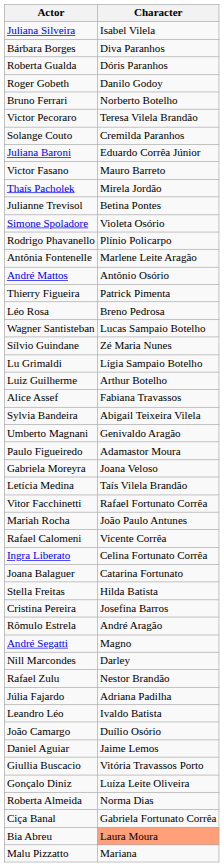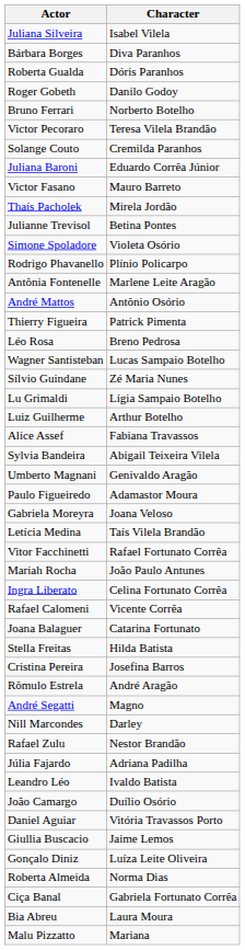 <table class="wikitable">
 <tr>
 <th>Actor</th>
 <th>Character</th>
 </tr>
 <tr>
 <td><a href='#'>Juliana Silveira</a></td>
 <td>Isabel Vilela</td>
 </tr>
 <tr>
 <td>Bárbara Borges</td>
 <td>Diva Paranhos</td>
 </tr>
 <tr>
 <td>Roberta Gualda</td>
 <td>Dóris Paranhos</td>
 </tr>
 <tr>
 <td>Roger Gobeth</td>
 <td>Danilo Godoy</td>
 </tr>
 <tr>
 <td>Bruno Ferrari</td>
 <td>Norberto Botelho</td>
 </tr>
 <tr>
 <td>Victor Pecoraro</td>
 <td>Teresa Vilela Brandão</td>
 </tr>
 <tr>
 <td>Solange Couto</td>
 <td>Cremilda Paranhos</td>
 </tr>
 <tr>
 <td><a href='#'>Juliana Baroni</a></td>
 <td>Eduardo Corrêa Júnior</td>
 </tr>
 <tr>
 <td>Victor Fasano</td>
 <td>Mauro Barreto</td>
 </tr>
 <tr>
 <td><a href='#'>Thaís Pacholek</a></td>
 <td>Mirela Jordão</td>
 </tr>
 <tr>
 <td>Julianne Trevisol</td>
 <td>Betina Pontes</td>
 </tr>
 <tr>
 <td><a href='#'>Simone Spoladore</a></td>
 <td>Violeta Osório</td>
 </tr>
 <tr>
 <td>Rodrigo Phavanello</td>
 <td>Plínio Policarpo</td>
 </tr>
 <tr>
 <td>Antônia Fontenelle</td>
 <td>Marlene Leite Aragão</td>
 </tr>
 <tr>
 <td><a href='#'>André Mattos</a></td>
 <td>Antônio Osório</td>
 </tr>
 <tr>
 <td>Thierry Figueira</td>
 <td>Patrick Pimenta</td>
 </tr>
 <tr>
 <td>Léo Rosa</td>
 <td>Breno Pedrosa</td>
 </tr>
 <tr>
 <td>Wagner Santisteban</td>
 <td>Lucas Sampaio Botelho</td>
 </tr>
 <tr>
 <td>Sílvio Guindane</td>
 <td>Zé Maria Nunes</td>
 </tr>
 <tr>
 <td>Lu Grimaldi</td>
 <td>Lígia Sampaio Botelho</td>
 </tr>
 <tr>
 <td>Luiz Guilherme</td>
 <td>Arthur Botelho</td>
 </tr>
 <tr>
 <td>Alice Assef</td>
 <td>Fabiana Travassos</td>
 </tr>
 <tr>
 <td>Sylvia Bandeira</td>
 <td>Abigail Teixeira Vilela</td>
 </tr>
 <tr>
 <td>Umberto Magnani</td>
 <td>Genivaldo Aragão</td>
 </tr>
 <tr>
 <td>Paulo Figueiredo</td>
 <td>Adamastor Moura</td>
 </tr>
 <tr>
 <td>Gabriela Moreyra</td>
 <td>Joana Veloso</td>
 </tr>
 <tr>
 <td>Letícia Medina</td>
 <td>Taís Vilela Brandão</td>
 </tr>
 <tr>
 <td>Vitor Facchinetti</td>
 <td>Rafael Fortunato Corrêa</td>
 </tr>
 <tr>
 <td>Mariah Rocha</td>
 <td>João Paulo Antunes</td>
 </tr>
 <tr>
+<td><a href='#'>Ingra Liberato</a></td>
+<td>Celina Fortunato Corrêa</td>
+</tr>
+<tr>
 <td>Rafael Calomeni</td>
 <td>Vicente Corrêa</td>
-</tr>
-<tr>
-<td><a href='#'>Ingra Liberato</a></td>
-<td>Celina Fortunato Corrêa</td>
 </tr>
 <tr>
 <td>Joana Balaguer</td>
 <td>Catarina Fortunato</td>
 </tr>
 <tr>
 <td>Stella Freitas</td>
 <td>Hilda Batista</td>
 </tr>
 <tr>
 <td>Cristina Pereira</td>
 <td>Josefina Barros</td>
 </tr>
 <tr>
 <td>Rômulo Estrela</td>
 <td>André Aragão</td>
 </tr>
 <tr>
 <td><a href='#'>André Segatti</a></td>
 <td>Magno</td>
 </tr>
 <tr>
 <td>Nill Marcondes</td>
 <td>Darley</td>
 </tr>
 <tr>
 <td>Rafael Zulu</td>
 <td>Nestor Brandão</td>
 </tr>
 <tr>
 <td>Júlia Fajardo</td>
 <td>Adriana Padilha</td>
 </tr>
 <tr>
 <td>Leandro Léo</td>
 <td>Ivaldo Batista</td>
 </tr>
 <tr>
 <td>João Camargo</td>
 <td>Duílio Osório</td>
 </tr>
 <tr>
 <td>Daniel Aguiar</td>
-<td>Jaime Lemos</td>
+<td>Vitória Travassos Porto</td>
 </tr>
 <tr>
 <td>Giullia Buscacio</td>
-<td>Vitória Travassos Porto</td>
+<td>Jaime Lemos</td>
 </tr>
 <tr>
 <td>Gonçalo Diniz</td>
 <td>Luíza Leite Oliveira</td>
 </tr>
 <tr>
 <td>Roberta Almeida</td>
 <td>Norma Dias</td>
 </tr>
 <tr>
 <td>Ciça Banal</td>
 <td>Gabriela Fortunato Corrêa</td>
 </tr>
 <tr>
 <td>Bia Abreu</td>
-<td style="background: lightsalmon;">Laura Moura</td>
+<td>Laura Moura</td>
 </tr>
 <tr>
 <td>Malu Pizzatto</td>
 <td>Mariana</td>
 </tr>
 </table>
